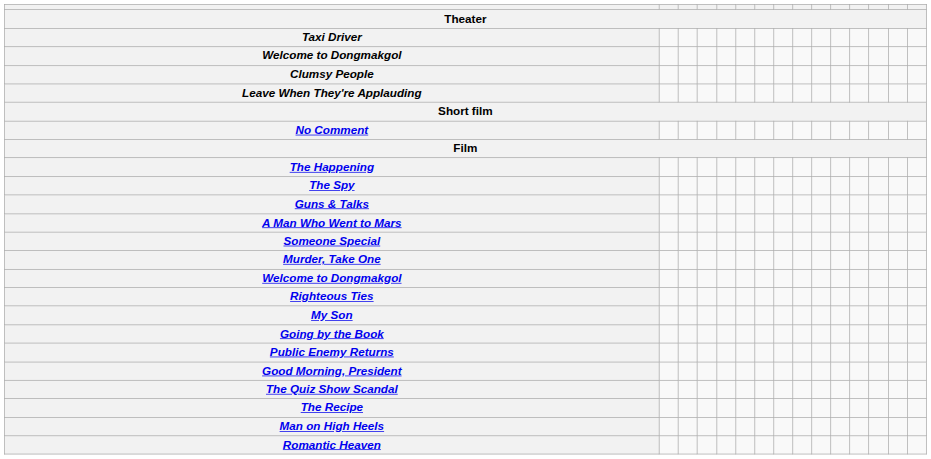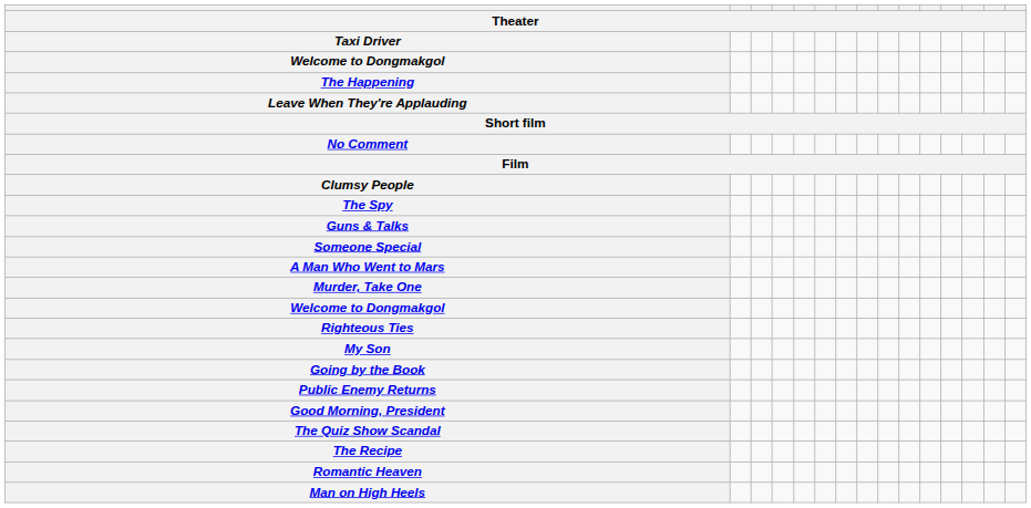 <table class="wikitable plainrowheaders" style="text-align:center; font-size:100%; padding:0 auto; margin:auto ; width:100%">
 <tr>
 <th></th>
 <th></th>
 <th></th>
 <th></th>
 <th></th>
 <th></th>
 <th></th>
 <th></th>
 <th></th>
 <th></th>
 <th></th>
 <th></th>
 <th></th>
 <th></th>
 <th></th>
 </tr>
 <tr>
 <th colspan="15">Theater</th>
 </tr>
 <tr>
 <th scope="row"><em>Taxi Driver</em></th>
 <td></td>
 <td></td>
 <td></td>
 <td></td>
 <td></td>
 <td></td>
 <td></td>
 <td></td>
 <td></td>
 <td></td>
 <td></td>
 <td></td>
 <td></td>
 <td></td>
 </tr>
 <tr>
 <th scope="row"><em>Welcome to Dongmakgol</em></th>
 <td></td>
 <td></td>
 <td></td>
 <td></td>
 <td></td>
 <td></td>
 <td></td>
 <td></td>
 <td></td>
 <td></td>
 <td></td>
 <td></td>
 <td></td>
 <td></td>
 </tr>
 <tr>
-<th scope="row"><em>Clumsy People</em></th>
+<th scope="row"><em><a href='#'>The Happening</a></em></th>
 <td></td>
 <td></td>
 <td></td>
 <td></td>
 <td></td>
 <td></td>
 <td></td>
 <td></td>
 <td></td>
 <td></td>
 <td></td>
 <td></td>
 <td></td>
 <td></td>
 </tr>
 <tr>
 <th scope="row"><em>Leave When They're Applauding</em></th>
 <td></td>
 <td></td>
 <td></td>
 <td></td>
 <td></td>
 <td></td>
 <td></td>
 <td></td>
 <td></td>
 <td></td>
 <td></td>
 <td></td>
 <td></td>
 <td></td>
 </tr>
 <tr>
 <th colspan="15">Short film</th>
 </tr>
 <tr>
 <th scope="row"><em><a href='#'>No Comment</a></em></th>
 <td></td>
 <td></td>
 <td></td>
 <td></td>
 <td></td>
 <td></td>
 <td></td>
 <td></td>
 <td></td>
 <td></td>
 <td></td>
 <td></td>
 <td></td>
 <td></td>
 </tr>
 <tr>
 <th colspan="15">Film</th>
 </tr>
 <tr>
-<th scope="row"><em><a href='#'>The Happening</a></em></th>
+<th scope="row"><em>Clumsy People</em></th>
 <td></td>
 <td></td>
 <td></td>
 <td></td>
 <td></td>
 <td></td>
 <td></td>
 <td></td>
 <td></td>
 <td></td>
 <td></td>
 <td></td>
 <td></td>
 <td></td>
 </tr>
 <tr>
 <th scope="row"><em><a href='#'>The Spy</a></em></th>
 <td></td>
 <td></td>
 <td></td>
 <td></td>
 <td></td>
 <td></td>
 <td></td>
 <td></td>
 <td></td>
 <td></td>
 <td></td>
 <td></td>
 <td></td>
 <td></td>
 </tr>
 <tr>
 <th scope="row"><em><a href='#'>Guns & Talks</a></em></th>
 <td></td>
 <td></td>
 <td></td>
 <td></td>
 <td></td>
 <td></td>
 <td></td>
 <td></td>
 <td></td>
 <td></td>
 <td></td>
 <td></td>
 <td></td>
 <td></td>
 </tr>
 <tr>
-<th scope="row"><em><a href='#'>A Man Who Went to Mars</a></em></th>
+<th scope="row"><em><a href='#'>Someone Special</a></em></th>
 <td></td>
 <td></td>
 <td></td>
 <td></td>
 <td></td>
 <td></td>
 <td></td>
 <td></td>
 <td></td>
 <td></td>
 <td></td>
 <td></td>
 <td></td>
 <td></td>
 </tr>
 <tr>
-<th scope="row"><em><a href='#'>Someone Special</a></em></th>
+<th scope="row"><em><a href='#'>A Man Who Went to Mars</a></em></th>
 <td></td>
 <td></td>
 <td></td>
 <td></td>
 <td></td>
 <td></td>
 <td></td>
 <td></td>
 <td></td>
 <td></td>
 <td></td>
 <td></td>
 <td></td>
 <td></td>
 </tr>
 <tr>
 <th scope="row"><em><a href='#'>Murder, Take One</a></em></th>
 <td></td>
 <td></td>
 <td></td>
 <td></td>
 <td></td>
 <td></td>
 <td></td>
 <td></td>
 <td></td>
 <td></td>
 <td></td>
 <td></td>
 <td></td>
 <td></td>
 </tr>
 <tr>
 <th scope="row"><em><a href='#'>Welcome to Dongmakgol</a></em></th>
 <td></td>
 <td></td>
 <td></td>
 <td></td>
 <td></td>
 <td></td>
 <td></td>
 <td></td>
 <td></td>
 <td></td>
 <td></td>
 <td></td>
 <td></td>
 <td></td>
 </tr>
 <tr>
 <th scope="row"><em><a href='#'>Righteous Ties</a></em></th>
 <td></td>
 <td></td>
 <td></td>
 <td></td>
 <td></td>
 <td></td>
 <td></td>
 <td></td>
 <td></td>
 <td></td>
 <td></td>
 <td></td>
 <td></td>
 <td></td>
 </tr>
 <tr>
 <th scope="row"><em><a href='#'>My Son</a></em></th>
 <td></td>
 <td></td>
 <td></td>
 <td></td>
 <td></td>
 <td></td>
 <td></td>
 <td></td>
 <td></td>
 <td></td>
 <td></td>
 <td></td>
 <td></td>
 <td></td>
 </tr>
 <tr>
 <th scope="row"><em><a href='#'>Going by the Book</a></em></th>
 <td></td>
 <td></td>
 <td></td>
 <td></td>
 <td></td>
 <td></td>
 <td></td>
 <td></td>
 <td></td>
 <td></td>
 <td></td>
 <td></td>
 <td></td>
 <td></td>
 </tr>
 <tr>
 <th scope="row"><em><a href='#'>Public Enemy Returns</a></em></th>
 <td></td>
 <td></td>
 <td></td>
 <td></td>
 <td></td>
 <td></td>
 <td></td>
 <td></td>
 <td></td>
 <td></td>
 <td></td>
 <td></td>
 <td></td>
 <td></td>
 </tr>
 <tr>
 <th scope="row"><em><a href='#'>Good Morning, President</a></em></th>
 <td></td>
 <td></td>
 <td></td>
 <td></td>
 <td></td>
 <td></td>
 <td></td>
 <td></td>
 <td></td>
 <td></td>
 <td></td>
 <td></td>
 <td></td>
 <td></td>
 </tr>
 <tr>
 <th scope="row"><em><a href='#'>The Quiz Show Scandal</a></em></th>
 <td></td>
 <td></td>
 <td></td>
 <td></td>
 <td></td>
 <td></td>
 <td></td>
 <td></td>
 <td></td>
 <td></td>
 <td></td>
 <td></td>
 <td></td>
 <td></td>
 </tr>
 <tr>
 <th scope="row"><em><a href='#'>The Recipe</a></em></th>
 <td></td>
 <td></td>
 <td></td>
 <td></td>
 <td></td>
 <td></td>
 <td></td>
 <td></td>
 <td></td>
 <td></td>
 <td></td>
 <td></td>
 <td></td>
 <td></td>
 </tr>
 <tr>
+<th scope="row"><em><a href='#'>Romantic Heaven</a></em></th>
+<td></td>
+<td></td>
+<td></td>
+<td></td>
+<td></td>
+<td></td>
+<td></td>
+<td></td>
+<td></td>
+<td></td>
+<td></td>
+<td></td>
+<td></td>
+<td></td>
+</tr>
+<tr>
 <th scope="row"><em><a href='#'>Man on High Heels</a></em></th>
 <td></td>
 <td></td>
 <td></td>
 <td></td>
 <td></td>
 <td></td>
 <td></td>
 <td></td>
 <td></td>
 <td></td>
 <td></td>
 <td></td>
 <td></td>
 <td></td>
 </tr>
-<tr>
-<th scope="row"><em><a href='#'>Romantic Heaven</a></em></th>
-<td></td>
-<td></td>
-<td></td>
-<td></td>
-<td></td>
-<td></td>
-<td></td>
-<td></td>
-<td></td>
-<td></td>
-<td></td>
-<td></td>
-<td></td>
-<td></td>
-</tr>
 </table>
